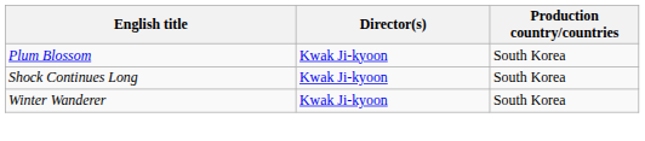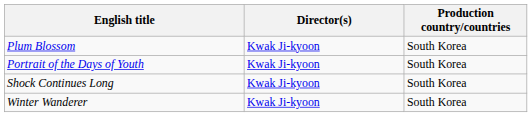 <table class="sortable wikitable" width="80%" cellpadding="5">
 <tr>
 <th width="30%">English title</th>
 <th width="20%">Director(s)</th>
 <th width="10%">Production country/countries</th>
 </tr>
 <tr>
 <td><em><a href='#'>Plum Blossom</a></em></td>
+<td><a href='#'>Kwak Ji-kyoon</a></td>
+<td>South Korea</td>
+</tr>
+<tr>
+<td><em><a href='#'>Portrait of the Days of Youth</a></em></td>
 <td><a href='#'>Kwak Ji-kyoon</a></td>
 <td>South Korea</td>
 </tr>
 <tr>
 <td><em>Shock Continues Long</em></td>
 <td><a href='#'>Kwak Ji-kyoon</a></td>
 <td>South Korea</td>
 </tr>
 <tr>
 <td><em>Winter Wanderer</em></td>
 <td><a href='#'>Kwak Ji-kyoon</a></td>
 <td>South Korea</td>
 </tr>
 </table>
